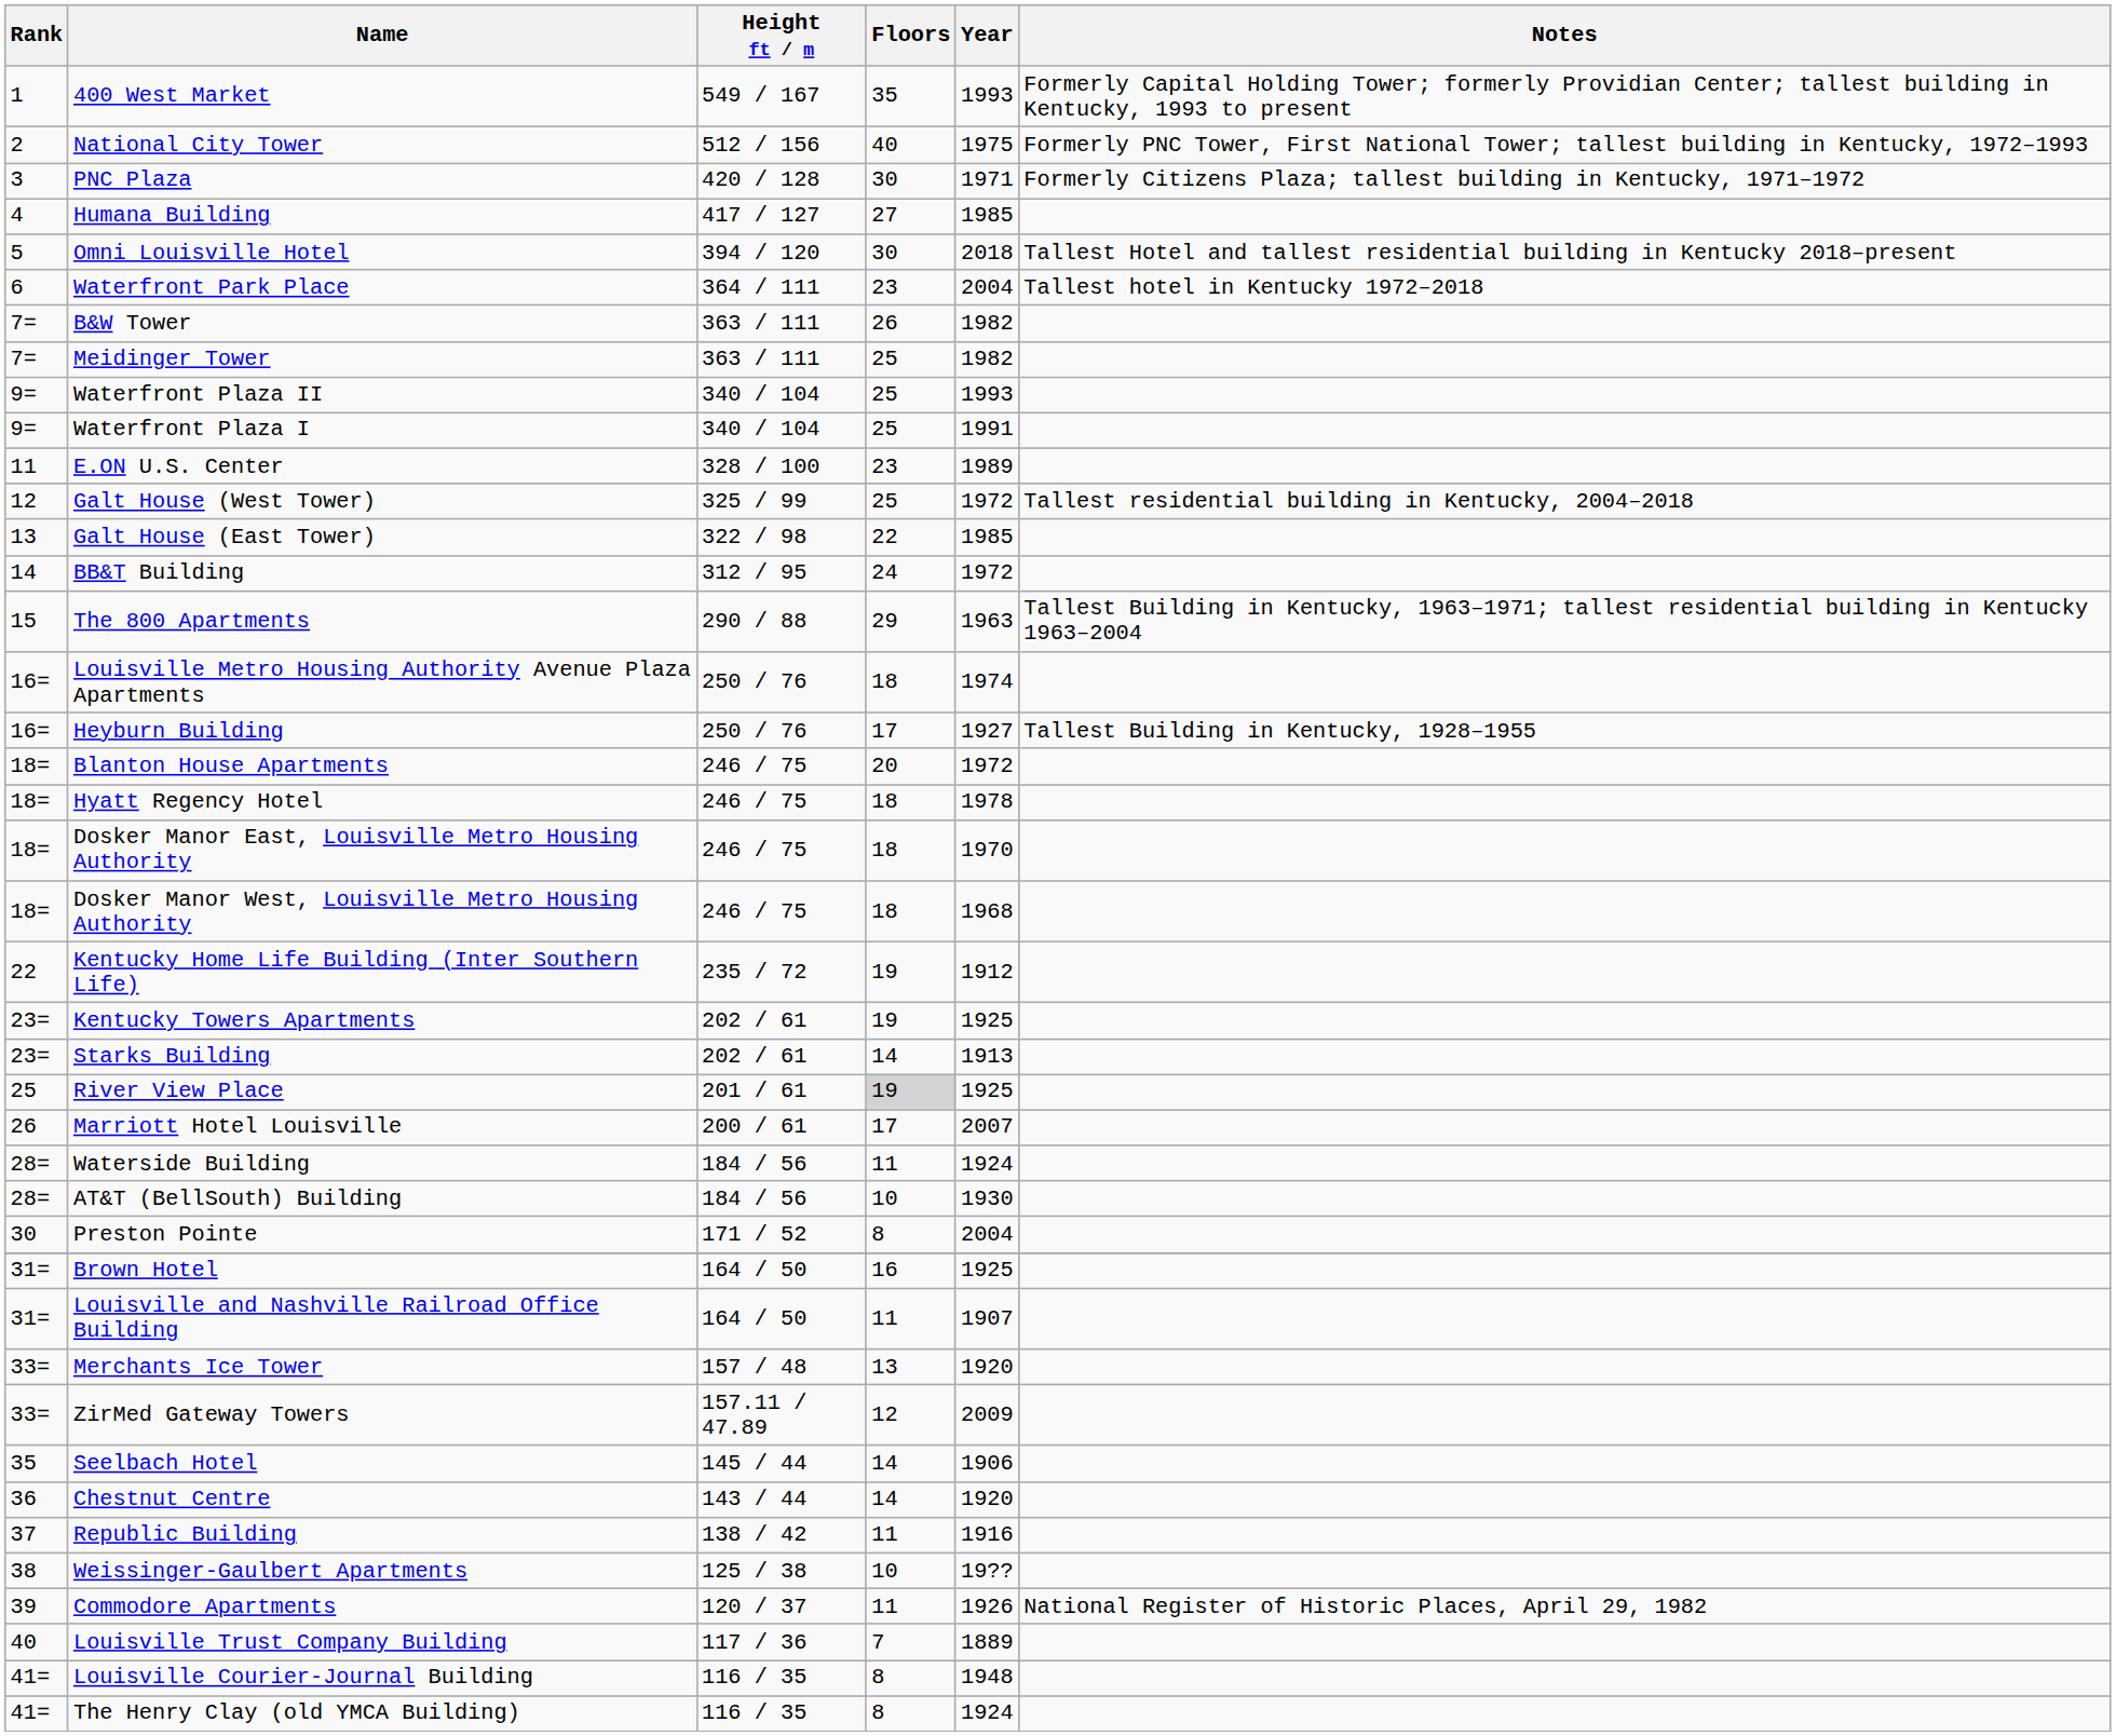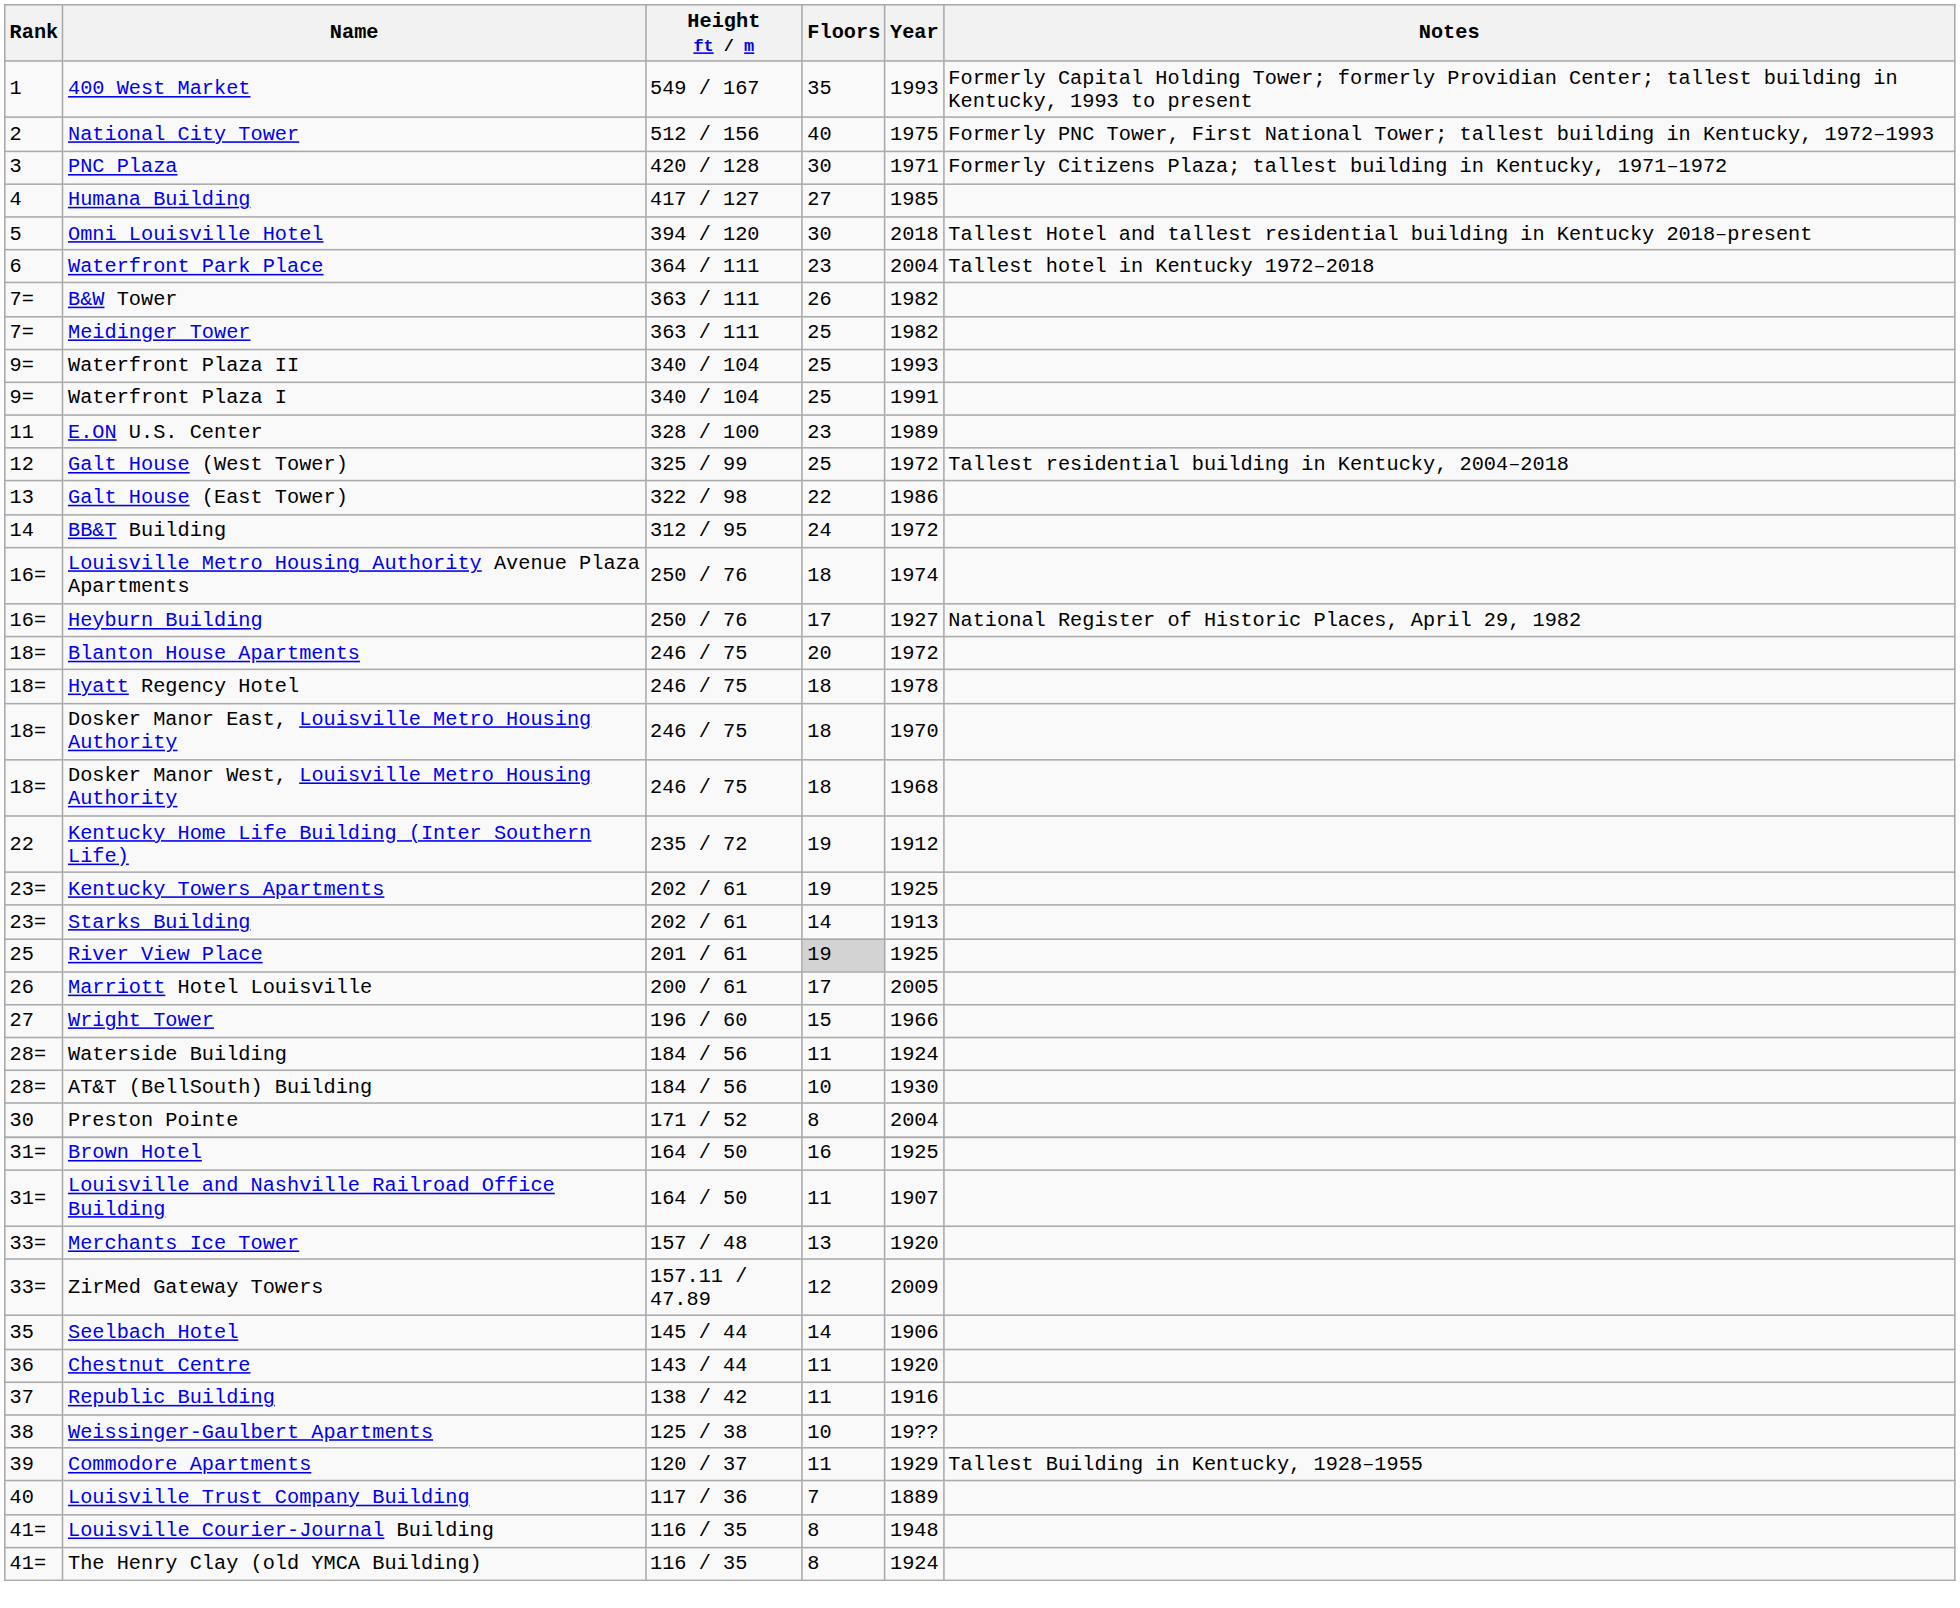 <table class="wikitable sortable">
 <tr>
 <th>Rank</th>
 <th>Name</th>
 <th>Height<br><small><a href='#'>ft</a> / <a href='#'>m</a></small></th>
 <th>Floors</th>
 <th>Year</th>
 <th class="unsortable">Notes</th>
 </tr>
 <tr>
 <td>1</td>
 <td><a href='#'>400 West Market</a></td>
 <td>549 / 167</td>
 <td>35</td>
 <td>1993</td>
 <td>Formerly Capital Holding Tower; formerly Providian Center; tallest building in Kentucky, 1993 to present</td>
 </tr>
 <tr>
 <td>2</td>
 <td><a href='#'>National City Tower</a></td>
 <td>512 / 156</td>
 <td>40</td>
 <td>1975</td>
 <td>Formerly PNC Tower, First National Tower; tallest building in Kentucky, 1972–1993</td>
 </tr>
 <tr>
 <td>3</td>
 <td><a href='#'>PNC Plaza</a></td>
 <td>420 / 128</td>
 <td>30</td>
 <td>1971</td>
 <td>Formerly Citizens Plaza; tallest building in Kentucky, 1971–1972</td>
 </tr>
 <tr>
 <td>4</td>
 <td><a href='#'>Humana Building</a></td>
 <td>417 / 127</td>
 <td>27</td>
 <td>1985</td>
 <td></td>
 </tr>
 <tr>
 <td>5</td>
 <td><a href='#'>Omni Louisville Hotel</a></td>
 <td>394 / 120</td>
 <td>30</td>
 <td>2018</td>
 <td>Tallest Hotel and tallest residential building in Kentucky 2018–present</td>
 </tr>
 <tr>
 <td>6</td>
 <td><a href='#'>Waterfront Park Place</a></td>
 <td>364 / 111</td>
 <td>23</td>
 <td>2004</td>
 <td>Tallest hotel in Kentucky 1972–2018</td>
 </tr>
 <tr>
 <td>7=</td>
 <td><a href='#'>B&W</a> Tower</td>
 <td>363 / 111</td>
 <td>26</td>
 <td>1982</td>
 <td></td>
 </tr>
 <tr>
 <td>7=</td>
 <td><a href='#'>Meidinger Tower</a></td>
 <td>363 / 111</td>
 <td>25</td>
 <td>1982</td>
 <td></td>
 </tr>
 <tr>
 <td>9=</td>
 <td>Waterfront Plaza II</td>
 <td>340 / 104</td>
 <td>25</td>
 <td>1993</td>
 <td></td>
 </tr>
 <tr>
 <td>9=</td>
 <td>Waterfront Plaza I</td>
 <td>340 / 104</td>
 <td>25</td>
 <td>1991</td>
 <td></td>
 </tr>
 <tr>
 <td>11</td>
 <td><a href='#'>E.ON</a> U.S. Center</td>
 <td>328 / 100</td>
 <td>23</td>
 <td>1989</td>
 <td></td>
 </tr>
 <tr>
 <td>12</td>
 <td><a href='#'>Galt House</a> (West Tower)</td>
 <td>325 / 99</td>
 <td>25</td>
 <td>1972</td>
 <td>Tallest residential building in Kentucky, 2004–2018</td>
 </tr>
 <tr>
 <td>13</td>
 <td><a href='#'>Galt House</a> (East Tower)</td>
 <td>322 / 98</td>
 <td>22</td>
-<td>1985</td>
+<td>1986</td>
 <td></td>
 </tr>
 <tr>
 <td>14</td>
 <td><a href='#'>BB&T</a> Building</td>
 <td>312 / 95</td>
 <td>24</td>
 <td>1972</td>
 <td></td>
-</tr>
-<tr>
-<td>15</td>
-<td><a href='#'>The 800 Apartments</a></td>
-<td>290 / 88</td>
-<td>29</td>
-<td>1963</td>
-<td>Tallest Building in Kentucky, 1963–1971; tallest residential building in Kentucky 1963–2004</td>
 </tr>
 <tr>
 <td>16=</td>
 <td><a href='#'>Louisville Metro Housing Authority</a> Avenue Plaza Apartments</td>
 <td>250 / 76</td>
 <td>18</td>
 <td>1974</td>
 <td></td>
 </tr>
 <tr>
 <td>16=</td>
 <td><a href='#'>Heyburn Building</a></td>
 <td>250 / 76</td>
 <td>17</td>
 <td>1927</td>
-<td>Tallest Building in Kentucky, 1928–1955</td>
+<td>National Register of Historic Places, April 29, 1982</td>
 </tr>
 <tr>
 <td>18=</td>
 <td><a href='#'>Blanton House Apartments</a></td>
 <td>246 / 75</td>
 <td>20</td>
 <td>1972</td>
 <td></td>
 </tr>
 <tr>
 <td>18=</td>
 <td><a href='#'>Hyatt</a> Regency Hotel</td>
 <td>246 / 75</td>
 <td>18</td>
 <td>1978</td>
 <td></td>
 </tr>
 <tr>
 <td>18=</td>
 <td>Dosker Manor East, <a href='#'>Louisville Metro Housing Authority</a></td>
 <td>246 / 75</td>
 <td>18</td>
 <td>1970</td>
 <td></td>
 </tr>
 <tr>
 <td>18=</td>
 <td>Dosker Manor West, <a href='#'>Louisville Metro Housing Authority</a></td>
 <td>246 / 75</td>
 <td>18</td>
 <td>1968</td>
 <td></td>
 </tr>
 <tr>
 <td>22</td>
 <td><a href='#'>Kentucky Home Life Building (Inter Southern Life)</a></td>
 <td>235 / 72</td>
 <td>19</td>
 <td>1912</td>
 <td></td>
 </tr>
 <tr>
 <td>23=</td>
 <td><a href='#'>Kentucky Towers Apartments</a></td>
 <td>202 / 61</td>
 <td>19</td>
 <td>1925</td>
 <td></td>
 </tr>
 <tr>
 <td>23=</td>
 <td><a href='#'>Starks Building</a></td>
 <td>202 / 61</td>
 <td>14</td>
 <td>1913</td>
 <td></td>
 </tr>
 <tr>
 <td>25</td>
 <td><a href='#'>River View Place</a></td>
 <td>201 / 61</td>
 <td style="background: lightgrey;">19</td>
 <td>1925</td>
 <td></td>
 </tr>
 <tr>
 <td>26</td>
 <td><a href='#'>Marriott</a> Hotel Louisville</td>
 <td>200 / 61</td>
 <td>17</td>
-<td>2007</td>
+<td>2005</td>
+<td></td>
+</tr>
+<tr>
+<td>27</td>
+<td><a href='#'>Wright Tower</a></td>
+<td>196 / 60</td>
+<td>15</td>
+<td>1966</td>
 <td></td>
 </tr>
 <tr>
 <td>28=</td>
 <td>Waterside Building</td>
 <td>184 / 56</td>
 <td>11</td>
 <td>1924</td>
 <td></td>
 </tr>
 <tr>
 <td>28=</td>
 <td>AT&T (BellSouth) Building</td>
 <td>184 / 56</td>
 <td>10</td>
 <td>1930</td>
 <td></td>
 </tr>
 <tr>
 <td>30</td>
 <td>Preston Pointe</td>
 <td>171 / 52</td>
 <td>8</td>
 <td>2004</td>
 <td></td>
 </tr>
 <tr>
 </tr>
 <tr>
 <td>31=</td>
 <td><a href='#'>Brown Hotel</a></td>
 <td>164 / 50</td>
 <td>16</td>
 <td>1925</td>
 <td></td>
 </tr>
 <tr>
 <td>31=</td>
 <td><a href='#'>Louisville and Nashville Railroad Office Building</a></td>
 <td>164 / 50</td>
 <td>11</td>
 <td>1907</td>
 <td></td>
 </tr>
 <tr>
 <td>33=</td>
 <td><a href='#'>Merchants Ice Tower</a></td>
 <td>157 / 48</td>
 <td>13</td>
 <td>1920</td>
 <td></td>
 </tr>
 <tr>
 <td>33=</td>
 <td>ZirMed Gateway Towers</td>
 <td>157.11 / 47.89</td>
 <td>12</td>
 <td>2009</td>
 <td></td>
 </tr>
 <tr>
 <td>35</td>
 <td><a href='#'>Seelbach Hotel</a></td>
 <td>145 / 44</td>
 <td>14</td>
 <td>1906</td>
 <td></td>
 </tr>
 <tr>
 <td>36</td>
 <td><a href='#'>Chestnut Centre</a></td>
 <td>143 / 44</td>
-<td>14</td>
+<td>11</td>
 <td>1920</td>
 <td></td>
 </tr>
 <tr>
 <td>37</td>
 <td><a href='#'>Republic Building</a></td>
 <td>138 / 42</td>
 <td>11</td>
 <td>1916</td>
 <td></td>
 </tr>
 <tr>
 <td>38</td>
 <td><a href='#'>Weissinger-Gaulbert Apartments</a></td>
 <td>125 / 38</td>
 <td>10</td>
 <td>19??</td>
 <td></td>
 </tr>
 <tr>
 <td>39</td>
 <td><a href='#'>Commodore Apartments</a></td>
 <td>120 / 37</td>
 <td>11</td>
-<td>1926</td>
-<td>National Register of Historic Places, April 29, 1982</td>
+<td>1929</td>
+<td>Tallest Building in Kentucky, 1928–1955</td>
 </tr>
 <tr>
 <td>40</td>
 <td><a href='#'>Louisville Trust Company Building</a></td>
 <td>117 / 36</td>
 <td>7</td>
 <td>1889</td>
 <td></td>
 </tr>
 <tr>
 <td>41=</td>
 <td><a href='#'>Louisville Courier-Journal</a> Building</td>
 <td>116 / 35</td>
 <td>8</td>
 <td>1948</td>
 <td></td>
 </tr>
 <tr>
 <td>41=</td>
 <td>The Henry Clay (old YMCA Building)</td>
 <td>116 / 35</td>
 <td>8</td>
 <td>1924</td>
 <td></td>
 </tr>
 </table>
